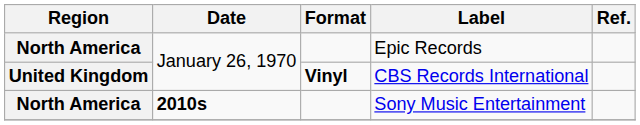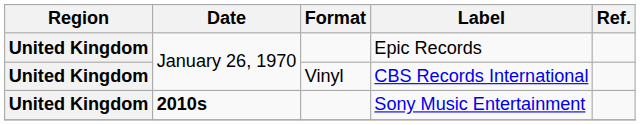 <table class="wikitable plainrowheaders">
 <tr>
 <th scope="col">Region</th>
 <th scope="col">Date</th>
 <th scope="col">Format</th>
 <th scope="col">Label</th>
 <th scope="col">Ref.</th>
 </tr>
 <tr>
-<th scope="row">North America</th>
+<th scope="row">United Kingdom</th>
 <td rowspan="2">January 26, 1970</td>
 <td></td>
 <td>Epic Records</td>
 <td></td>
 </tr>
 <tr>
 <th scope="row">United Kingdom</th>
-<td><strong>Vinyl</strong></td>
+<td>Vinyl</td>
 <td><a href='#'>CBS Records International</a></td>
 <td></td>
 </tr>
 <tr>
-<th scope="row">North America</th>
+<th scope="row">United Kingdom</th>
 <td><strong>2010s</strong></td>
 <td></td>
 <td><a href='#'>Sony Music Entertainment</a></td>
 <td></td>
 </tr>
 <tr>
 </tr>
 </table>
